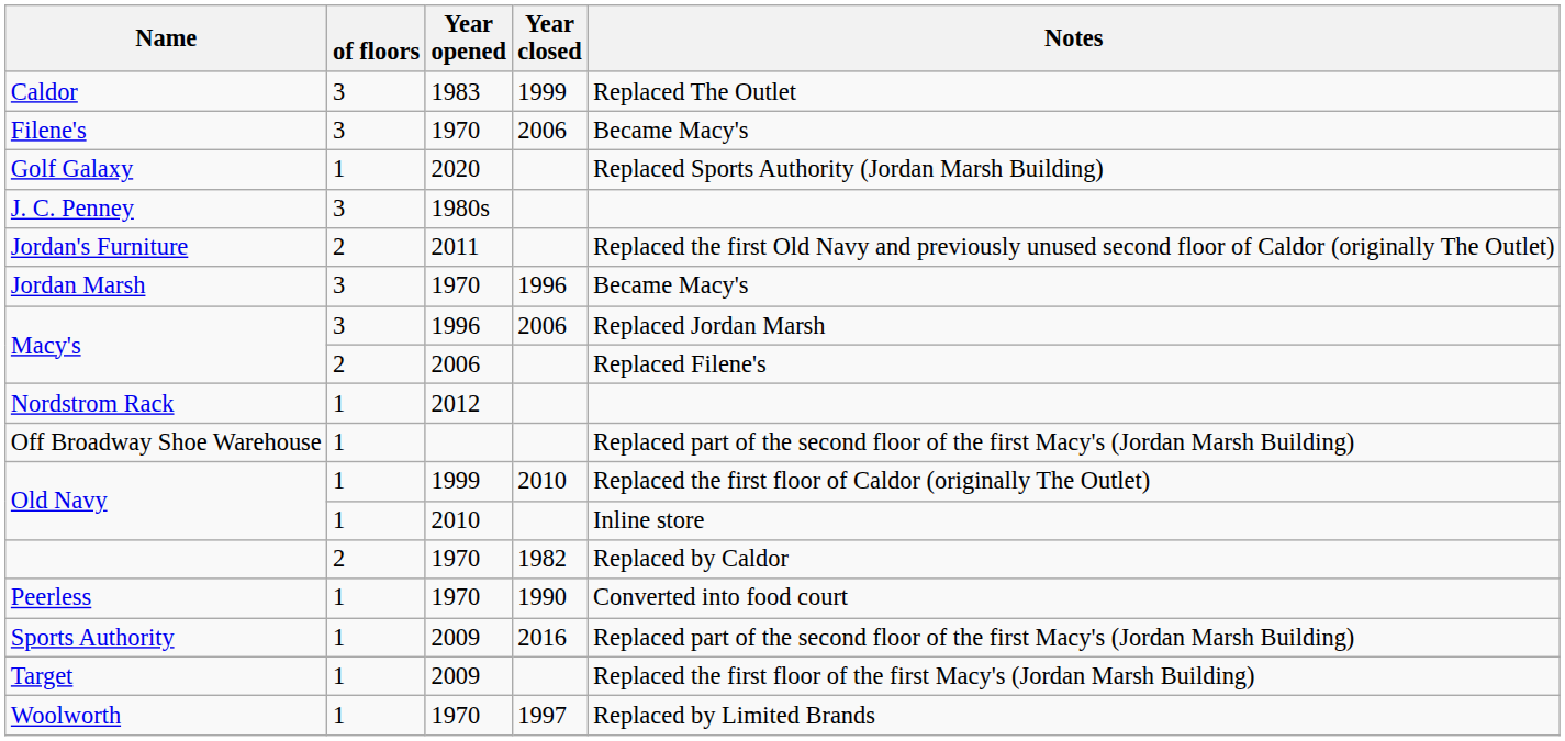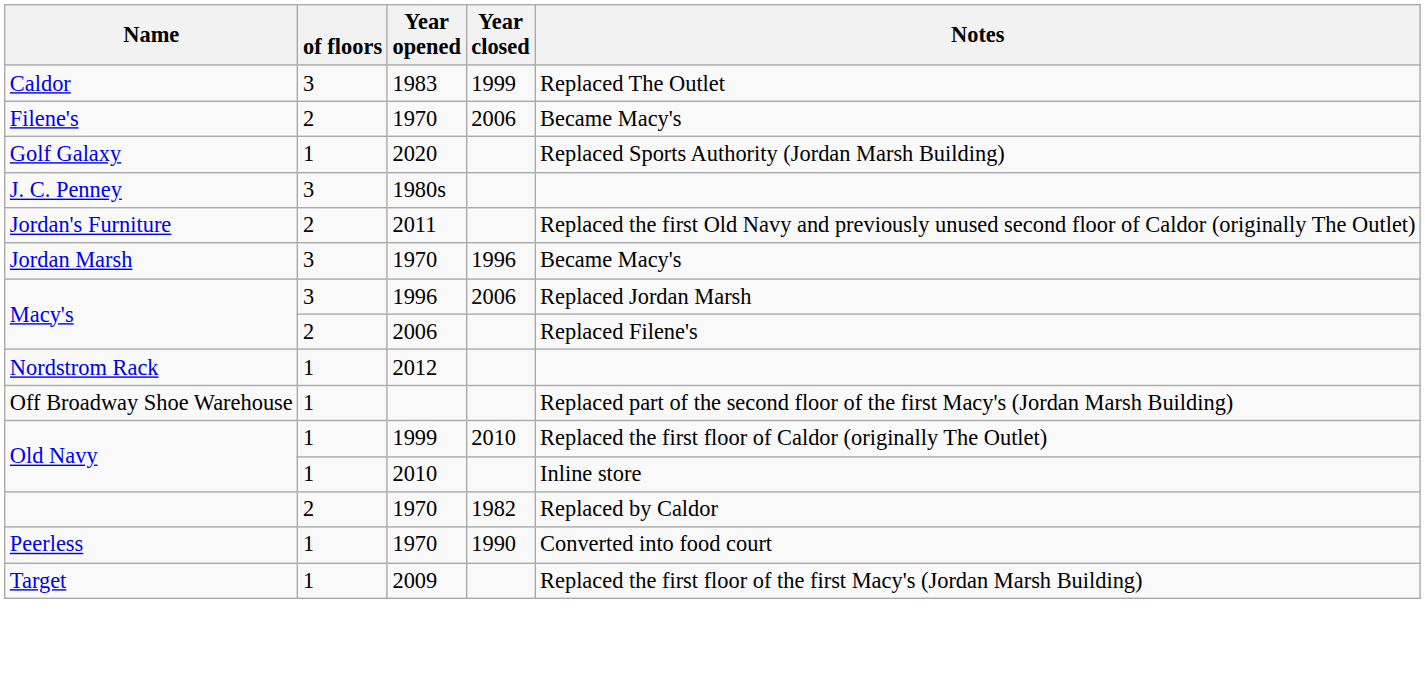 <table class="wikitable sortable">
 <tr>
 <th>Name</th>
 <th><br>of floors</th>
 <th>Year<br>opened</th>
 <th>Year<br>closed</th>
 <th class="unsortable">Notes</th>
 </tr>
 <tr>
 <td><a href='#'>Caldor</a></td>
 <td>3</td>
 <td>1983</td>
 <td>1999</td>
 <td>Replaced The Outlet</td>
 </tr>
 <tr>
 <td><a href='#'>Filene's</a></td>
-<td>3</td>
+<td>2</td>
 <td>1970</td>
 <td>2006</td>
 <td>Became Macy's</td>
 </tr>
 <tr>
 <td><a href='#'>Golf Galaxy</a></td>
 <td>1</td>
 <td>2020</td>
 <td></td>
 <td>Replaced Sports Authority (Jordan Marsh Building)</td>
 </tr>
 <tr>
 <td><a href='#'>J. C. Penney</a></td>
 <td>3</td>
 <td>1980s</td>
 <td></td>
 <td></td>
 </tr>
 <tr>
 <td><a href='#'>Jordan's Furniture</a></td>
 <td>2</td>
 <td>2011</td>
 <td></td>
 <td>Replaced the first Old Navy and previously unused second floor of Caldor (originally The Outlet)</td>
 </tr>
 <tr>
 <td><a href='#'>Jordan Marsh</a></td>
 <td>3</td>
 <td>1970</td>
 <td>1996</td>
 <td>Became Macy's</td>
 </tr>
 <tr>
 <td rowspan="2"><a href='#'>Macy's</a></td>
 <td>3</td>
 <td>1996</td>
 <td>2006</td>
 <td>Replaced Jordan Marsh</td>
 </tr>
 <tr>
 <td>2</td>
 <td>2006</td>
 <td></td>
 <td>Replaced Filene's</td>
 </tr>
 <tr>
 <td><a href='#'>Nordstrom Rack</a></td>
 <td>1</td>
 <td>2012</td>
 <td></td>
 <td></td>
 </tr>
 <tr>
 <td>Off Broadway Shoe Warehouse</td>
 <td>1</td>
 <td></td>
 <td></td>
 <td>Replaced part of the second floor of the first Macy's (Jordan Marsh Building)</td>
 </tr>
 <tr>
 <td rowspan="2"><a href='#'>Old Navy</a></td>
 <td>1</td>
 <td>1999</td>
 <td>2010</td>
 <td>Replaced the first floor of Caldor (originally The Outlet)</td>
 </tr>
 <tr>
 <td>1</td>
 <td>2010</td>
 <td></td>
 <td>Inline store</td>
 </tr>
 <tr>
 <td></td>
 <td>2</td>
 <td>1970</td>
 <td>1982</td>
 <td>Replaced by Caldor</td>
 </tr>
 <tr>
 <td><a href='#'>Peerless</a></td>
 <td>1</td>
 <td>1970</td>
 <td>1990</td>
 <td>Converted into food court</td>
 </tr>
 <tr>
-<td><a href='#'>Sports Authority</a></td>
-<td>1</td>
-<td>2009</td>
-<td>2016</td>
-<td>Replaced part of the second floor of the first Macy's (Jordan Marsh Building)</td>
-</tr>
-<tr>
 <td><a href='#'>Target</a></td>
 <td>1</td>
 <td>2009</td>
 <td></td>
 <td>Replaced the first floor of the first Macy's (Jordan Marsh Building)</td>
 </tr>
-<tr>
-<td><a href='#'>Woolworth</a></td>
-<td>1</td>
-<td>1970</td>
-<td>1997</td>
-<td>Replaced by Limited Brands</td>
-</tr>
 </table>
